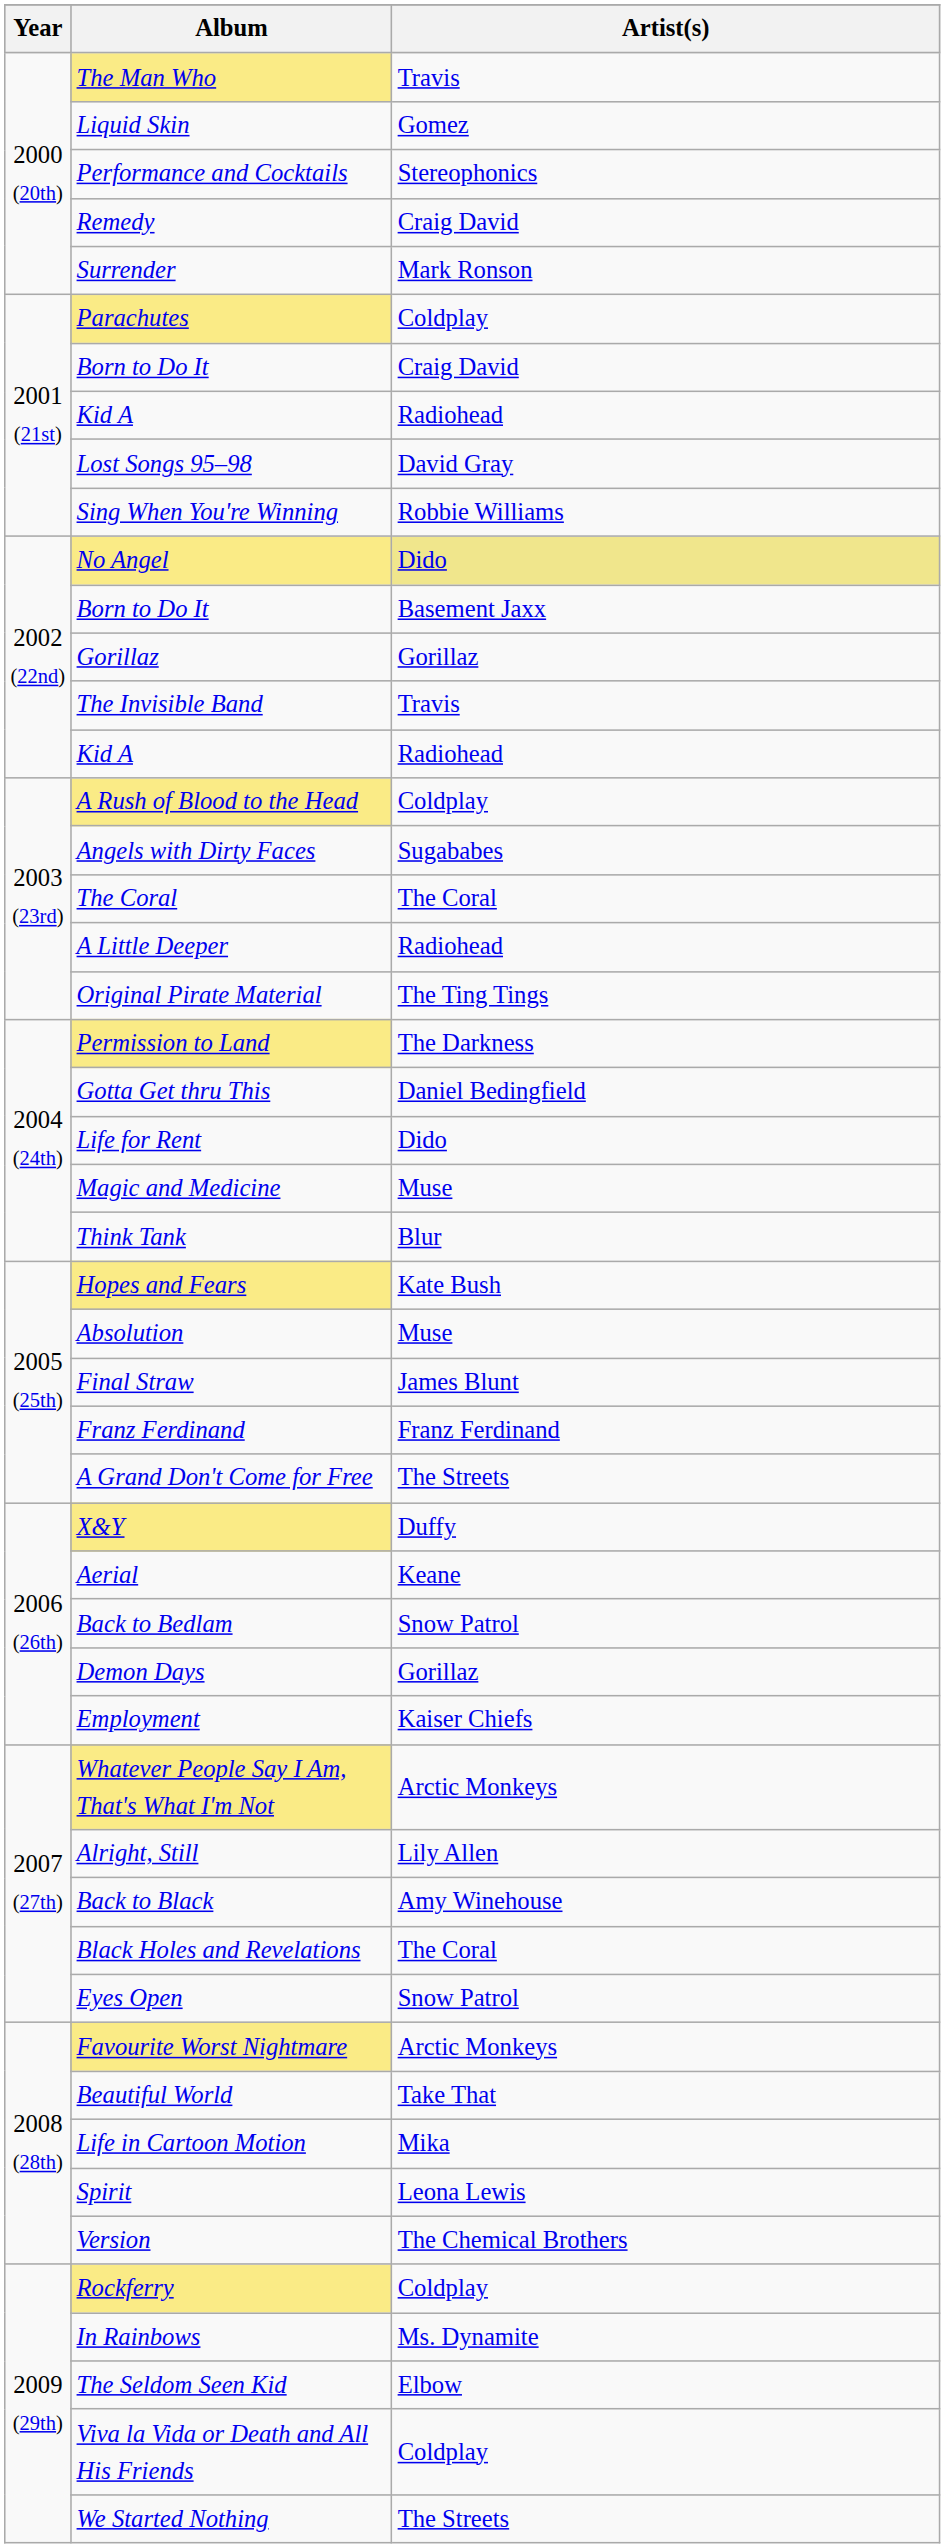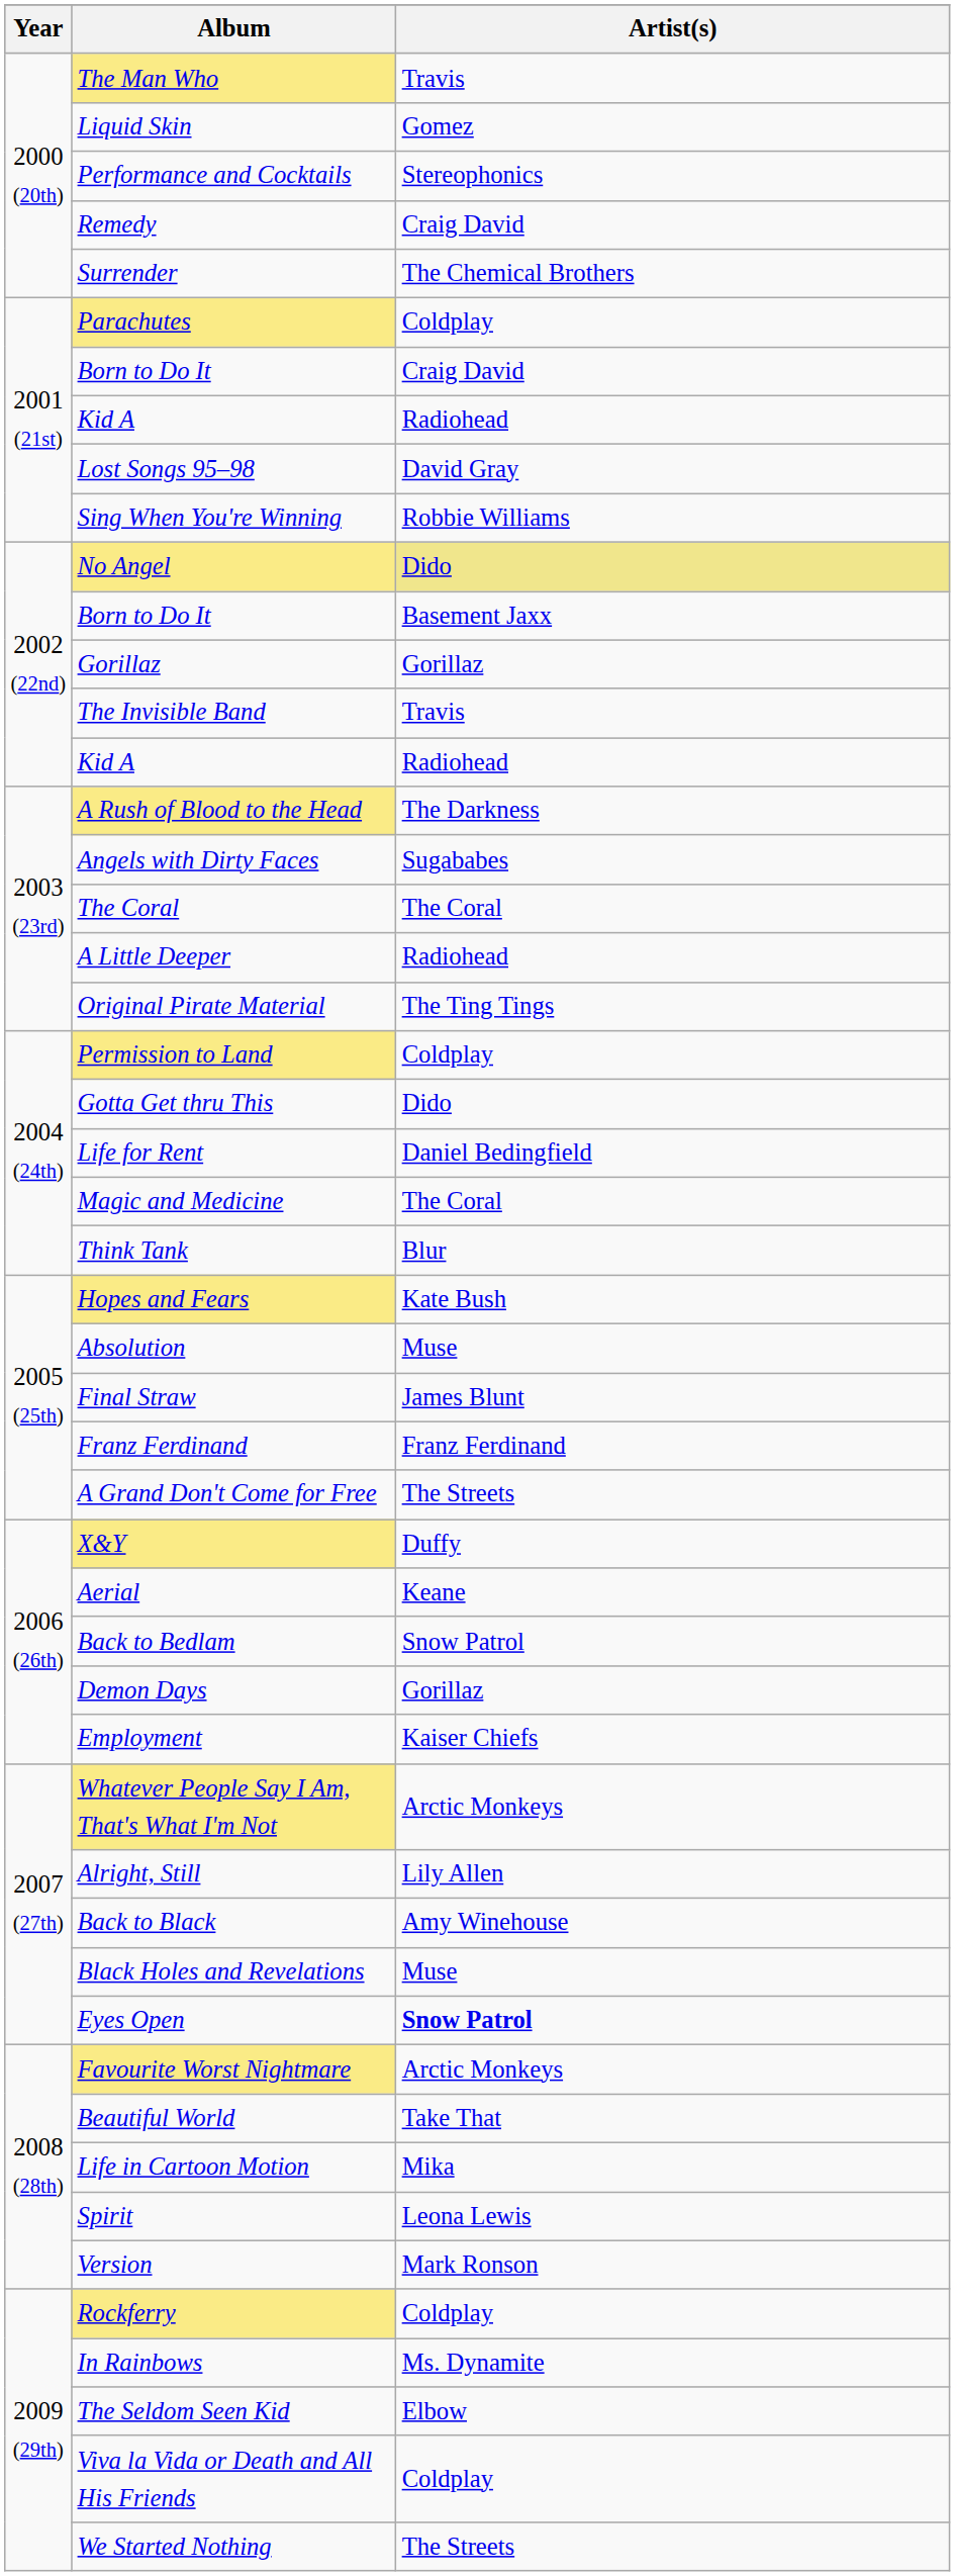 <table class="wikitable" style="font-size:1.00em; line-height:1.5em;">
 <tr bgcolor="#bebebe">
 </tr>
 <tr bgcolor="#bebebe">
 <th width="5%">Year</th>
 <th width="35%">Album</th>
 <th width="60%">Artist(s)</th>
 </tr>
 <tr>
 <td rowspan="5" style="text-align:center;">2000 <br><small>(<a href='#'>20th</a>)</small></td>
 <td style="background:#FAEB86;"><em><a href='#'>The Man Who</a></em></td>
 <td><a href='#'>Travis</a></td>
 </tr>
 <tr>
 <td><em><a href='#'>Liquid Skin</a></em></td>
 <td><a href='#'>Gomez</a></td>
 </tr>
 <tr>
 <td><em><a href='#'>Performance and Cocktails</a></em></td>
 <td><a href='#'>Stereophonics</a></td>
 </tr>
 <tr>
 <td><em><a href='#'>Remedy</a></em></td>
 <td><a href='#'>Craig David</a></td>
 </tr>
 <tr>
 <td><em><a href='#'>Surrender</a></em></td>
-<td><a href='#'>Mark Ronson</a></td>
+<td><a href='#'>The Chemical Brothers</a></td>
 </tr>
 <tr>
 <td rowspan="5" style="text-align:center;">2001 <br><small>(<a href='#'>21st</a>)</small></td>
 <td style="background:#FAEB86;"><em><a href='#'>Parachutes</a></em></td>
 <td><a href='#'>Coldplay</a></td>
 </tr>
 <tr>
 <td><em><a href='#'>Born to Do It</a></em></td>
 <td><a href='#'>Craig David</a></td>
 </tr>
 <tr>
 <td><em><a href='#'>Kid A</a></em></td>
 <td><a href='#'>Radiohead</a></td>
 </tr>
 <tr>
 <td><em><a href='#'>Lost Songs 95–98</a></em></td>
 <td><a href='#'>David Gray</a></td>
 </tr>
 <tr>
 <td><em><a href='#'>Sing When You're Winning</a></em></td>
 <td><a href='#'>Robbie Williams</a></td>
 </tr>
 <tr>
 <td rowspan="5" style="text-align:center;">2002 <br><small>(<a href='#'>22nd</a>)</small></td>
 <td style="background:#FAEB86;"><em><a href='#'>No Angel</a></em></td>
 <td style="background: khaki;"><a href='#'>Dido</a></td>
 </tr>
 <tr>
 <td><em><a href='#'>Born to Do It</a></em></td>
 <td><a href='#'>Basement Jaxx</a></td>
 </tr>
 <tr>
 <td><em><a href='#'>Gorillaz</a></em></td>
 <td><a href='#'>Gorillaz</a></td>
 </tr>
 <tr>
 <td><em><a href='#'>The Invisible Band</a></em></td>
 <td><a href='#'>Travis</a></td>
 </tr>
 <tr>
 <td><em><a href='#'>Kid A</a></em></td>
 <td><a href='#'>Radiohead</a></td>
 </tr>
 <tr>
 <td rowspan="5" style="text-align:center;">2003 <br><small>(<a href='#'>23rd</a>)</small></td>
 <td style="background:#FAEB86;"><em><a href='#'>A Rush of Blood to the Head</a></em></td>
-<td><a href='#'>Coldplay</a></td>
+<td><a href='#'>The Darkness</a></td>
 </tr>
 <tr>
 <td><em><a href='#'>Angels with Dirty Faces</a></em></td>
 <td><a href='#'>Sugababes</a></td>
 </tr>
 <tr>
 <td><em><a href='#'>The Coral</a></em></td>
 <td><a href='#'>The Coral</a></td>
 </tr>
 <tr>
 <td><em><a href='#'>A Little Deeper</a></em></td>
 <td><a href='#'>Radiohead</a></td>
 </tr>
 <tr>
 <td><em><a href='#'>Original Pirate Material</a></em></td>
 <td><a href='#'>The Ting Tings</a></td>
 </tr>
 <tr>
 <td rowspan="5" style="text-align:center;">2004 <br><small>(<a href='#'>24th</a>)</small></td>
 <td style="background:#FAEB86;"><em><a href='#'>Permission to Land</a></em></td>
-<td><a href='#'>The Darkness</a></td>
+<td><a href='#'>Coldplay</a></td>
 </tr>
 <tr>
 <td><em><a href='#'>Gotta Get thru This</a></em></td>
+<td><a href='#'>Dido</a></td>
+</tr>
+<tr>
+<td><em><a href='#'>Life for Rent</a></em></td>
 <td><a href='#'>Daniel Bedingfield</a></td>
 </tr>
 <tr>
-<td><em><a href='#'>Life for Rent</a></em></td>
-<td><a href='#'>Dido</a></td>
-</tr>
-<tr>
 <td><em><a href='#'>Magic and Medicine</a></em></td>
-<td><a href='#'>Muse</a></td>
+<td><a href='#'>The Coral</a></td>
 </tr>
 <tr>
 <td><em><a href='#'>Think Tank</a></em></td>
 <td><a href='#'>Blur</a></td>
 </tr>
 <tr>
 <td rowspan="5" style="text-align:center;">2005 <br><small>(<a href='#'>25th</a>)</small></td>
 <td style="background:#FAEB86;"><em><a href='#'>Hopes and Fears</a></em></td>
 <td><a href='#'>Kate Bush</a></td>
 </tr>
 <tr>
 <td><em><a href='#'>Absolution</a></em></td>
 <td><a href='#'>Muse</a></td>
 </tr>
 <tr>
 <td><em><a href='#'>Final Straw</a></em></td>
 <td><a href='#'>James Blunt</a></td>
 </tr>
 <tr>
 <td><em><a href='#'>Franz Ferdinand</a></em></td>
 <td><a href='#'>Franz Ferdinand</a></td>
 </tr>
 <tr>
 <td><em><a href='#'>A Grand Don't Come for Free</a></em></td>
 <td><a href='#'>The Streets</a></td>
 </tr>
 <tr>
 <td rowspan="5" style="text-align:center;">2006 <br><small>(<a href='#'>26th</a>)</small></td>
 <td style="background:#FAEB86;"><em><a href='#'>X&Y</a></em></td>
 <td><a href='#'>Duffy</a></td>
 </tr>
 <tr>
 <td><em><a href='#'>Aerial</a></em></td>
 <td><a href='#'>Keane</a></td>
 </tr>
 <tr>
 <td><em><a href='#'>Back to Bedlam</a></em></td>
 <td><a href='#'>Snow Patrol</a></td>
 </tr>
 <tr>
 <td><em><a href='#'>Demon Days</a></em></td>
 <td><a href='#'>Gorillaz</a></td>
 </tr>
 <tr>
 <td><em><a href='#'>Employment</a></em></td>
 <td><a href='#'>Kaiser Chiefs</a></td>
 </tr>
 <tr>
 <td rowspan="5" style="text-align:center;">2007 <br><small>(<a href='#'>27th</a>)</small></td>
 <td style="background:#FAEB86;"><em><a href='#'>Whatever People Say I Am, That's What I'm Not</a></em></td>
 <td><a href='#'>Arctic Monkeys</a></td>
 </tr>
 <tr>
 <td><em><a href='#'>Alright, Still</a></em></td>
 <td><a href='#'>Lily Allen</a></td>
 </tr>
 <tr>
 <td><em><a href='#'>Back to Black</a></em></td>
 <td><a href='#'>Amy Winehouse</a></td>
 </tr>
 <tr>
 <td><em><a href='#'>Black Holes and Revelations</a></em></td>
-<td><a href='#'>The Coral</a></td>
+<td><a href='#'>Muse</a></td>
 </tr>
 <tr>
 <td><em><a href='#'>Eyes Open</a></em></td>
-<td><a href='#'>Snow Patrol</a></td>
+<td><strong><a href='#'>Snow Patrol</a></strong></td>
 </tr>
 <tr>
 <td rowspan="5" style="text-align:center;">2008 <br><small>(<a href='#'>28th</a>)</small></td>
 <td style="background:#FAEB86;"><em><a href='#'>Favourite Worst Nightmare</a></em></td>
 <td><a href='#'>Arctic Monkeys</a></td>
 </tr>
 <tr>
 <td><em><a href='#'>Beautiful World</a></em></td>
 <td><a href='#'>Take That</a></td>
 </tr>
 <tr>
 <td><em><a href='#'>Life in Cartoon Motion</a></em></td>
 <td><a href='#'>Mika</a></td>
 </tr>
 <tr>
 <td><em><a href='#'>Spirit</a></em></td>
 <td><a href='#'>Leona Lewis</a></td>
 </tr>
 <tr>
 <td><em><a href='#'>Version</a></em></td>
-<td><a href='#'>The Chemical Brothers</a></td>
+<td><a href='#'>Mark Ronson</a></td>
 </tr>
 <tr>
 <td rowspan="5" style="text-align:center;">2009 <br><small>(<a href='#'>29th</a>)</small></td>
 <td style="background:#FAEB86;"><em><a href='#'>Rockferry</a></em></td>
 <td><a href='#'>Coldplay</a></td>
 </tr>
 <tr>
 <td><em><a href='#'>In Rainbows</a></em></td>
 <td><a href='#'>Ms. Dynamite</a></td>
 </tr>
 <tr>
 <td><em><a href='#'>The Seldom Seen Kid</a></em></td>
 <td><a href='#'>Elbow</a></td>
 </tr>
 <tr>
 <td><em><a href='#'>Viva la Vida or Death and All His Friends</a></em></td>
 <td><a href='#'>Coldplay</a></td>
 </tr>
 <tr>
 <td><em><a href='#'>We Started Nothing</a></em></td>
 <td><a href='#'>The Streets</a></td>
 </tr>
 </table>
